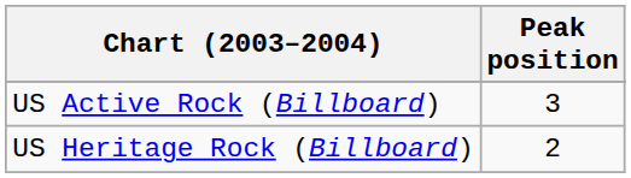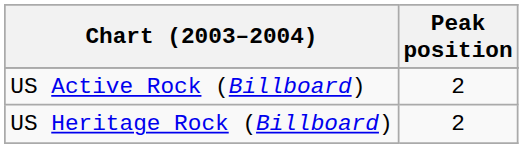 <table class="wikitable">
 <tr>
 <th>Chart (2003–2004)</th>
 <th>Peak<br>position</th>
 </tr>
 <tr>
 </tr>
 <tr>
 </tr>
 <tr>
 </tr>
 <tr>
 </tr>
 <tr>
 </tr>
 <tr>
 </tr>
 <tr>
 </tr>
 <tr>
 <td>US <a href='#'>Active Rock</a> (<em><a href='#'>Billboard</a></em>)</td>
-<td style="text-align:center;">3</td>
+<td style="text-align:center;">2</td>
 </tr>
 <tr>
 <td>US <a href='#'>Heritage Rock</a> (<em><a href='#'>Billboard</a></em>)</td>
 <td style="text-align:center;">2</td>
 </tr>
 </table>
